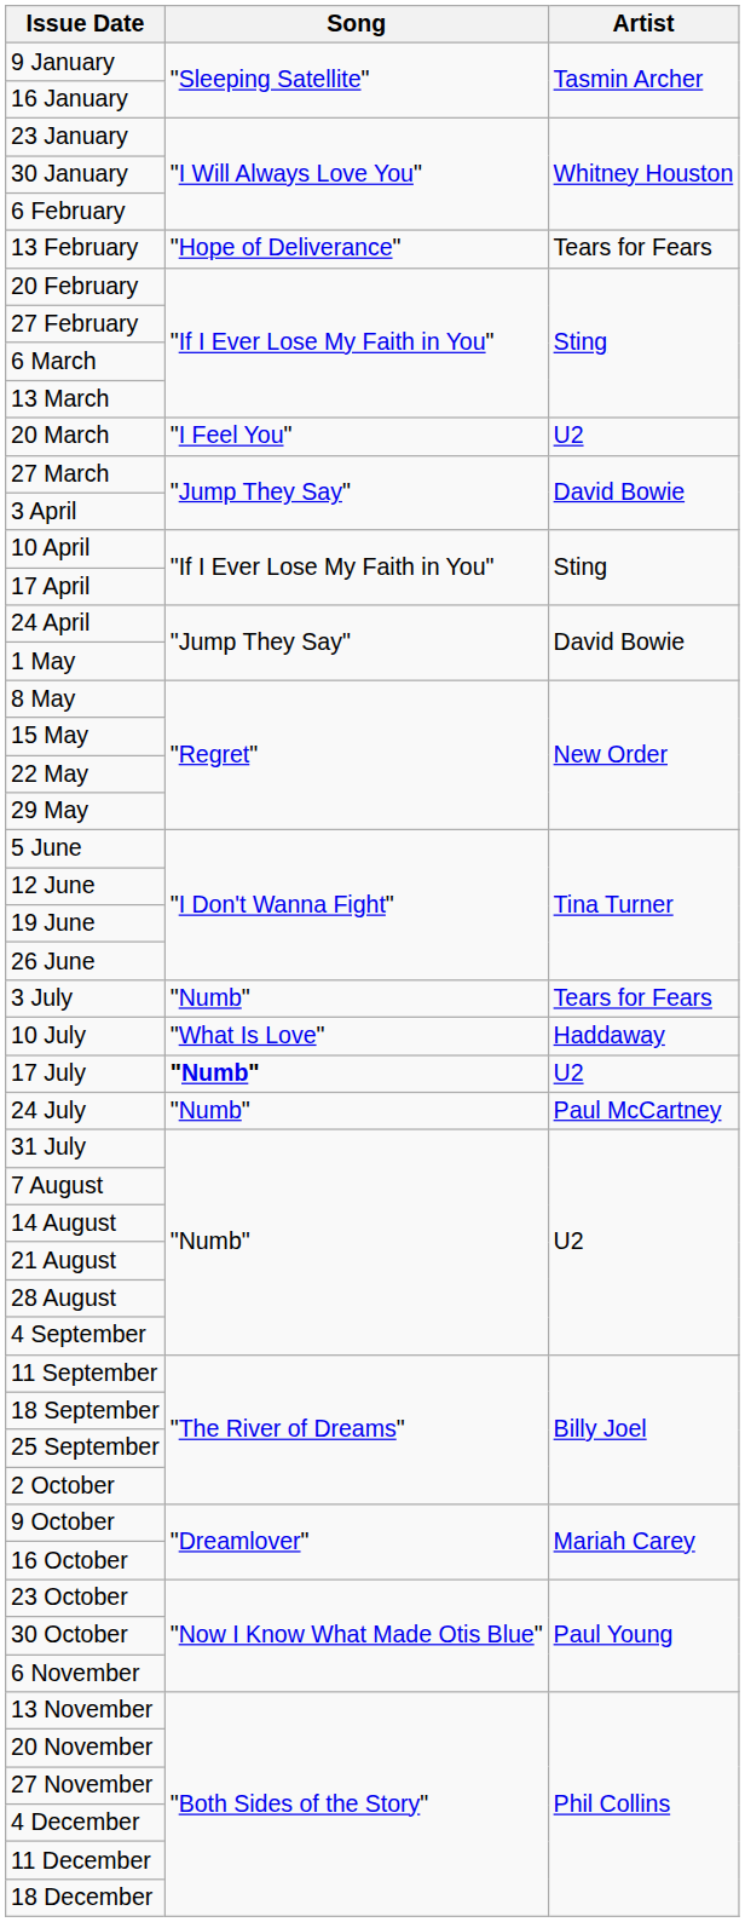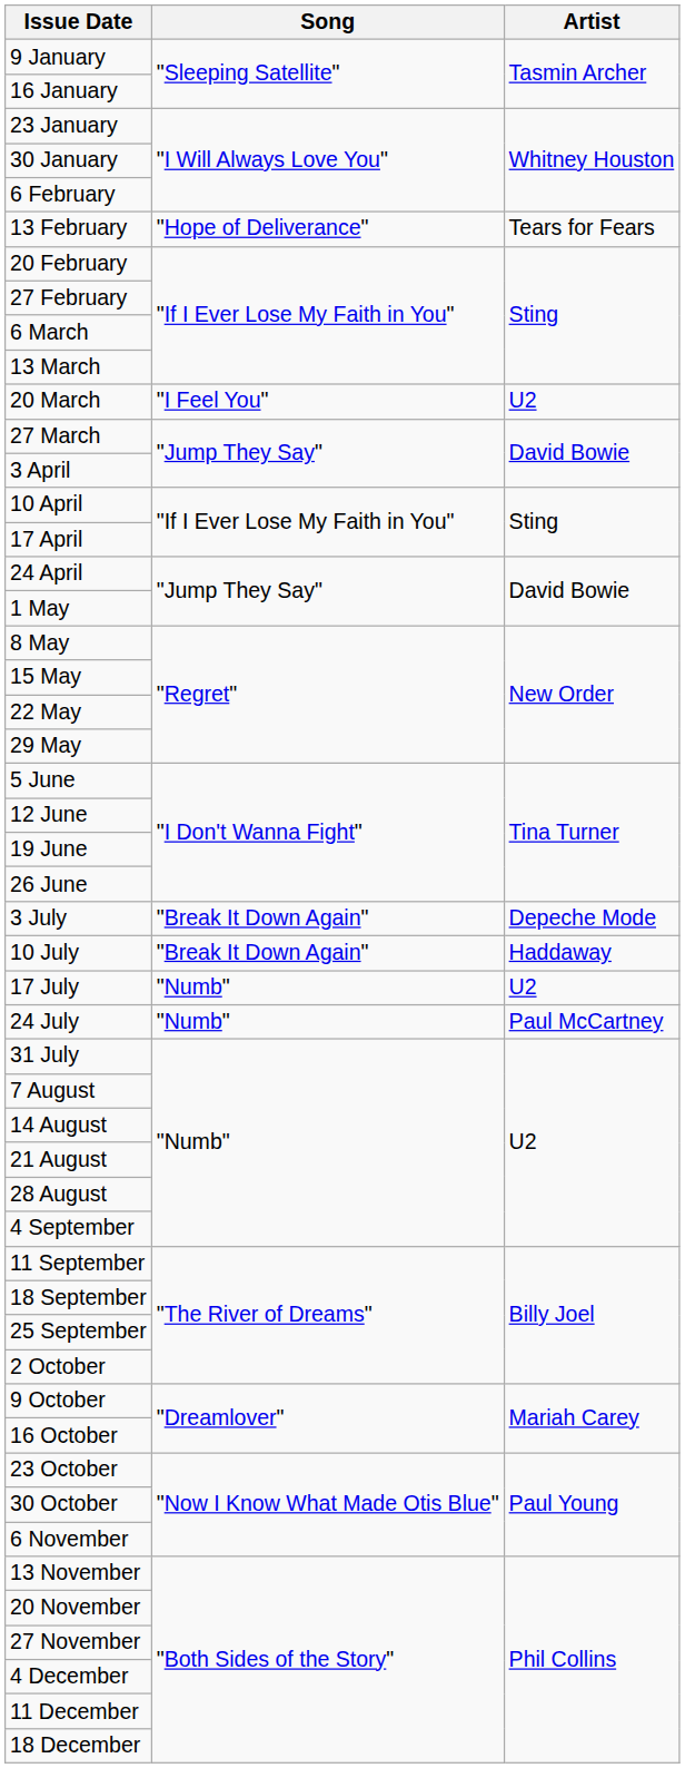 <table class="wikitable">
 <tr>
 <th>Issue Date</th>
 <th>Song</th>
 <th>Artist</th>
 </tr>
 <tr>
 <td>9 January</td>
 <td rowspan=2>"<a href='#'>Sleeping Satellite</a>"</td>
 <td rowspan=2><a href='#'>Tasmin Archer</a></td>
 </tr>
 <tr>
 <td>16 January</td>
 </tr>
 <tr>
 <td>23 January</td>
 <td rowspan=3>"<a href='#'>I Will Always Love You</a>"</td>
 <td rowspan=3><a href='#'>Whitney Houston</a></td>
 </tr>
 <tr>
 <td>30 January</td>
 </tr>
 <tr>
 <td>6 February</td>
 </tr>
 <tr>
 <td>13 February</td>
 <td rowspan=1>"<a href='#'>Hope of Deliverance</a>"</td>
 <td rowspan=1>Tears for Fears</td>
 </tr>
 <tr>
 <td>20 February</td>
 <td rowspan=4>"<a href='#'>If I Ever Lose My Faith in You</a>"</td>
 <td rowspan=4><a href='#'>Sting</a></td>
 </tr>
 <tr>
 <td>27 February</td>
 </tr>
 <tr>
 <td>6 March</td>
 </tr>
 <tr>
 <td>13 March</td>
 </tr>
 <tr>
 <td>20 March</td>
 <td rowspan=1>"<a href='#'>I Feel You</a>"</td>
 <td rowspan=1><a href='#'>U2</a></td>
 </tr>
 <tr>
 <td>27 March</td>
 <td rowspan=2>"<a href='#'>Jump They Say</a>"</td>
 <td rowspan=2><a href='#'>David Bowie</a></td>
 </tr>
 <tr>
 <td>3 April</td>
 </tr>
 <tr>
 <td>10 April</td>
 <td rowspan=2>"If I Ever Lose My Faith in You"</td>
 <td rowspan=2>Sting</td>
 </tr>
 <tr>
 <td>17 April</td>
 </tr>
 <tr>
 <td>24 April</td>
 <td rowspan=2>"Jump They Say"</td>
 <td rowspan=2>David Bowie</td>
 </tr>
 <tr>
 <td>1 May</td>
 </tr>
 <tr>
 <td>8 May</td>
 <td rowspan=4>"<a href='#'>Regret</a>"</td>
 <td rowspan=4><a href='#'>New Order</a></td>
 </tr>
 <tr>
 <td>15 May</td>
 </tr>
 <tr>
 <td>22 May</td>
 </tr>
 <tr>
 <td>29 May</td>
 </tr>
 <tr>
 <td>5 June</td>
 <td rowspan=4>"<a href='#'>I Don't Wanna Fight</a>"</td>
 <td rowspan=4><a href='#'>Tina Turner</a></td>
 </tr>
 <tr>
 <td>12 June</td>
 </tr>
 <tr>
 <td>19 June</td>
 </tr>
 <tr>
 <td>26 June</td>
 </tr>
 <tr>
 <td>3 July</td>
-<td rowspan=1>"<a href='#'>Numb</a>"</td>
-<td rowspan=1><a href='#'>Tears for Fears</a></td>
+<td rowspan=1>"<a href='#'>Break It Down Again</a>"</td>
+<td rowspan=1><a href='#'>Depeche Mode</a></td>
 </tr>
 <tr>
 <td>10 July</td>
-<td rowspan=1>"<a href='#'>What Is Love</a>"</td>
+<td rowspan=1>"<a href='#'>Break It Down Again</a>"</td>
 <td rowspan=1><a href='#'>Haddaway</a></td>
 </tr>
 <tr>
 <td>17 July</td>
-<td rowspan=1><strong>"<a href='#'>Numb</a>"</strong></td>
+<td rowspan=1>"<a href='#'>Numb</a>"</td>
 <td rowspan=1><a href='#'>U2</a></td>
 </tr>
 <tr>
 <td>24 July</td>
 <td rowspan=1>"<a href='#'>Numb</a>"</td>
 <td rowspan=1><a href='#'>Paul McCartney</a></td>
 </tr>
 <tr>
 <td>31 July</td>
 <td rowspan=6>"Numb"</td>
 <td rowspan=6>U2</td>
 </tr>
 <tr>
 <td>7 August</td>
 </tr>
 <tr>
 <td>14 August</td>
 </tr>
 <tr>
 <td>21 August</td>
 </tr>
 <tr>
 <td>28 August</td>
 </tr>
 <tr>
 <td>4 September</td>
 </tr>
 <tr>
 <td>11 September</td>
 <td rowspan=4>"<a href='#'>The River of Dreams</a>"</td>
 <td rowspan=4><a href='#'>Billy Joel</a></td>
 </tr>
 <tr>
 <td>18 September</td>
 </tr>
 <tr>
 <td>25 September</td>
 </tr>
 <tr>
 <td>2 October</td>
 </tr>
 <tr>
 <td>9 October</td>
 <td rowspan=2>"<a href='#'>Dreamlover</a>"</td>
 <td rowspan=2><a href='#'>Mariah Carey</a></td>
 </tr>
 <tr>
 <td>16 October</td>
 </tr>
 <tr>
 <td>23 October</td>
 <td rowspan=3>"<a href='#'>Now I Know What Made Otis Blue</a>"</td>
 <td rowspan=3><a href='#'>Paul Young</a></td>
 </tr>
 <tr>
 <td>30 October</td>
 </tr>
 <tr>
 <td>6 November</td>
 </tr>
 <tr>
 <td>13 November</td>
 <td rowspan=6>"<a href='#'>Both Sides of the Story</a>"</td>
 <td rowspan=6><a href='#'>Phil Collins</a></td>
 </tr>
 <tr>
 <td>20 November</td>
 </tr>
 <tr>
 <td>27 November</td>
 </tr>
 <tr>
 <td>4 December</td>
 </tr>
 <tr>
 <td>11 December</td>
 </tr>
 <tr>
 <td>18 December</td>
 </tr>
 </table>
